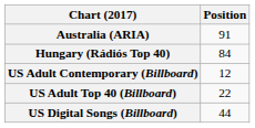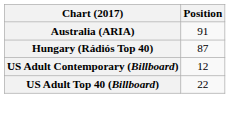 <table class="wikitable sortable plainrowheaders" style="text-align:center">
 <tr>
 <th scope="col">Chart (2017)</th>
 <th scope="col">Position</th>
 </tr>
 <tr>
 <th scope="row">Australia (ARIA)</th>
 <td>91</td>
 </tr>
 <tr>
 <th scope="row">Hungary (Rádiós Top 40)</th>
-<td>84</td>
+<td>87</td>
 </tr>
 <tr>
 <th scope="row">US Adult Contemporary (<em>Billboard</em>)</th>
 <td>12</td>
 </tr>
 <tr>
 <th scope="row">US Adult Top 40 (<em>Billboard</em>)</th>
 <td>22</td>
 </tr>
-<tr>
-<th scope="row">US Digital Songs (<em>Billboard</em>)</th>
-<td>44</td>
-</tr>
 </table>
